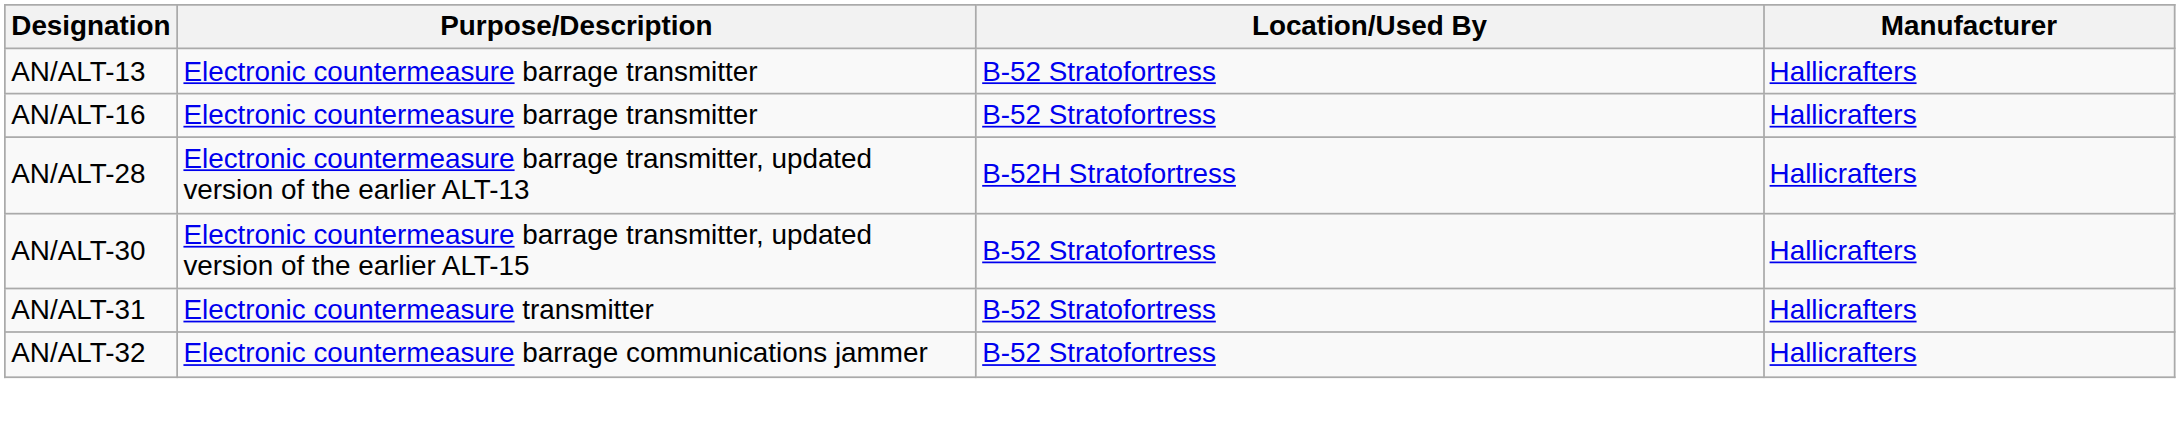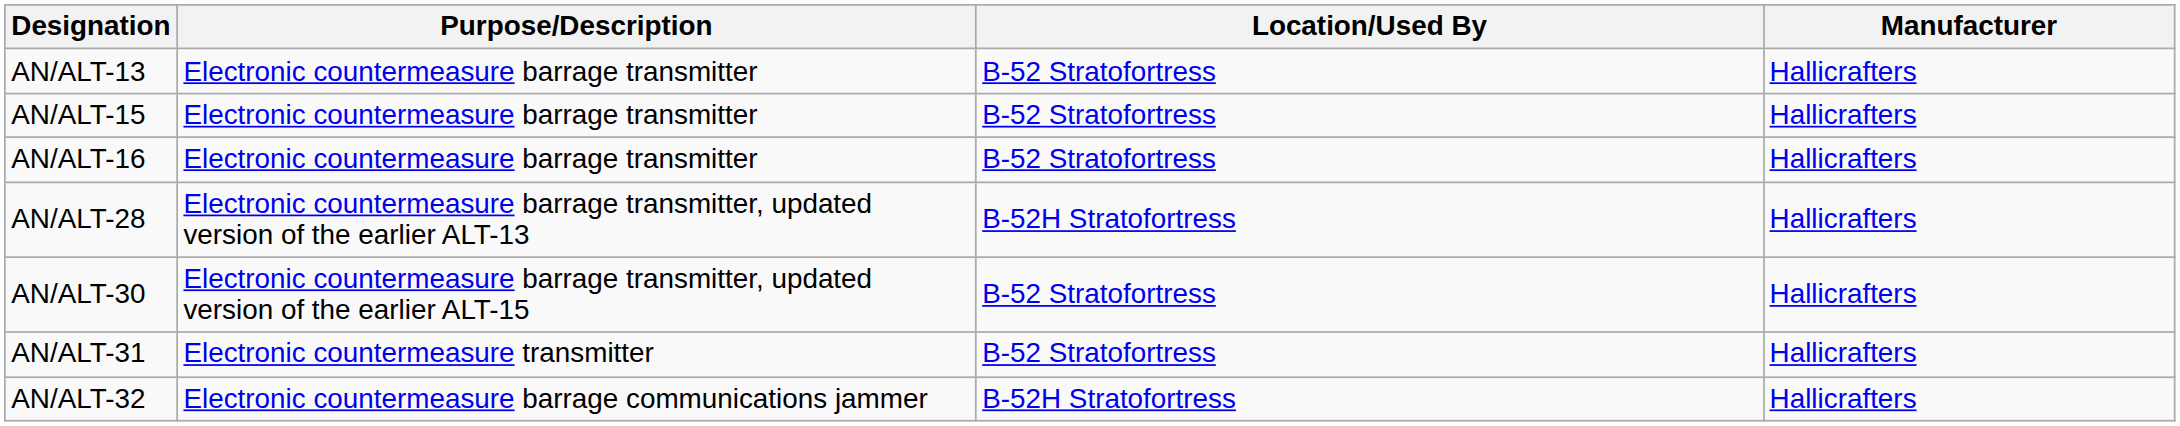 <table class="wikitable sortable">
 <tr>
 <th scope="col">Designation</th>
 <th scope="col" style="width: 500px;">Purpose/Description</th>
 <th scope="col" style="width: 500px;">Location/Used By</th>
 <th scope="col" style="width: 250px;">Manufacturer</th>
 </tr>
 <tr>
 <td>AN/ALT-13</td>
+<td><a href='#'>Electronic countermeasure</a> barrage transmitter</td>
+<td><a href='#'>B-52 Stratofortress</a></td>
+<td><a href='#'>Hallicrafters</a></td>
+</tr>
+<tr>
+<td>AN/ALT-15</td>
 <td><a href='#'>Electronic countermeasure</a> barrage transmitter</td>
 <td><a href='#'>B-52 Stratofortress</a></td>
 <td><a href='#'>Hallicrafters</a></td>
 </tr>
 <tr>
 <td>AN/ALT-16</td>
 <td><a href='#'>Electronic countermeasure</a> barrage transmitter</td>
 <td><a href='#'>B-52 Stratofortress</a></td>
 <td><a href='#'>Hallicrafters</a></td>
 </tr>
 <tr>
 <td>AN/ALT-28</td>
 <td><a href='#'>Electronic countermeasure</a> barrage transmitter, updated version of the earlier ALT-13</td>
 <td><a href='#'>B-52H Stratofortress</a></td>
 <td><a href='#'>Hallicrafters</a></td>
 </tr>
 <tr>
 <td>AN/ALT-30</td>
 <td><a href='#'>Electronic countermeasure</a> barrage transmitter, updated version of the earlier ALT-15</td>
 <td><a href='#'>B-52 Stratofortress</a></td>
 <td><a href='#'>Hallicrafters</a></td>
 </tr>
 <tr>
 <td>AN/ALT-31</td>
 <td><a href='#'>Electronic countermeasure</a> transmitter</td>
 <td><a href='#'>B-52 Stratofortress</a></td>
 <td><a href='#'>Hallicrafters</a></td>
 </tr>
 <tr>
 <td>AN/ALT-32</td>
 <td><a href='#'>Electronic countermeasure</a> barrage communications jammer</td>
-<td><a href='#'>B-52 Stratofortress</a></td>
+<td><a href='#'>B-52H Stratofortress</a></td>
 <td><a href='#'>Hallicrafters</a></td>
 </tr>
 </table>
